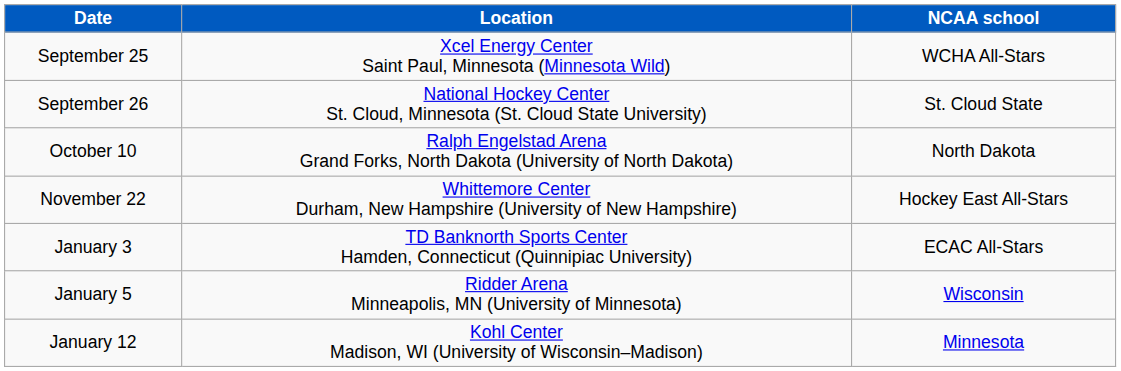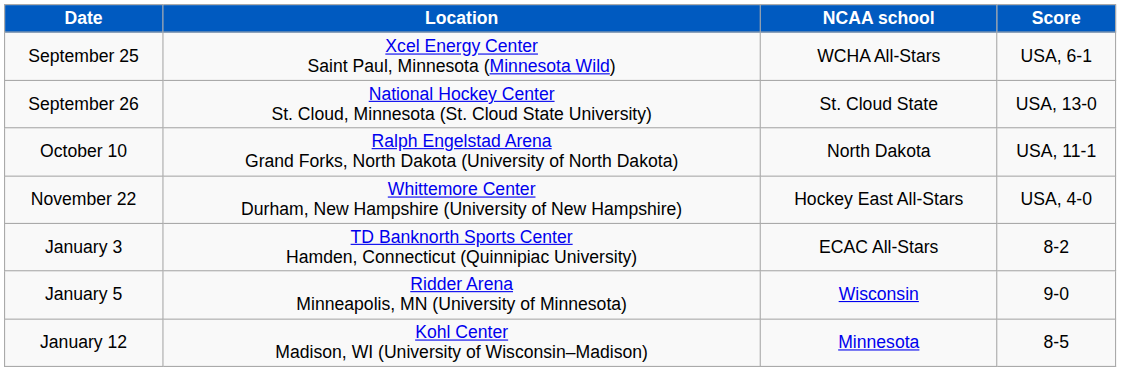 <table class="wikitable" style="width:80%;">
 <tr>
 <th style="background:#005ac0; color:#fff;">Date</th>
 <th style="background:#005ac0; color:#fff;">Location</th>
 <th style="background:#005ac0; color:#fff;">NCAA school</th>
+<th style="background:#005ac0; color:#fff;">Score</th>
 </tr>
 <tr style="text-align:center;" bgcolor="">
 <td>September 25</td>
 <td><a href='#'>Xcel Energy Center</a><br>Saint Paul, Minnesota (<a href='#'>Minnesota Wild</a>)</td>
 <td>WCHA All-Stars</td>
+<td>USA, 6-1</td>
 </tr>
 <tr style="text-align:center;" bgcolor="">
 <td>September 26</td>
 <td><a href='#'>National Hockey Center</a><br>St. Cloud, Minnesota (St. Cloud State University)</td>
 <td>St. Cloud State</td>
+<td>USA, 13-0</td>
 </tr>
 <tr style="text-align:center;" bgcolor="">
 <td>October 10</td>
 <td><a href='#'>Ralph Engelstad Arena</a><br>Grand Forks, North Dakota (University of North Dakota)</td>
 <td>North Dakota </td>
+<td>USA, 11-1</td>
 </tr>
 <tr style="text-align:center;" bgcolor="">
 <td>November 22</td>
 <td><a href='#'>Whittemore Center</a><br>Durham, New Hampshire (University of New Hampshire)</td>
 <td>Hockey East All-Stars</td>
+<td>USA, 4-0</td>
 </tr>
 <tr style="text-align:center;" bgcolor="">
 <td>January 3</td>
 <td><a href='#'>TD Banknorth Sports Center</a><br>Hamden, Connecticut (Quinnipiac University)</td>
 <td>ECAC All-Stars</td>
+<td>8-2</td>
 </tr>
 <tr style="text-align:center;" bgcolor="">
 <td>January 5</td>
 <td><a href='#'>Ridder Arena</a><br>Minneapolis, MN (University of Minnesota)</td>
 <td><a href='#'>Wisconsin</a></td>
+<td>9-0</td>
 </tr>
 <tr style="text-align:center;" bgcolor="">
 <td>January 12</td>
 <td><a href='#'>Kohl Center</a><br>Madison, WI (University of Wisconsin–Madison)</td>
 <td><a href='#'>Minnesota</a></td>
+<td>8-5</td>
 </tr>
 </table>
